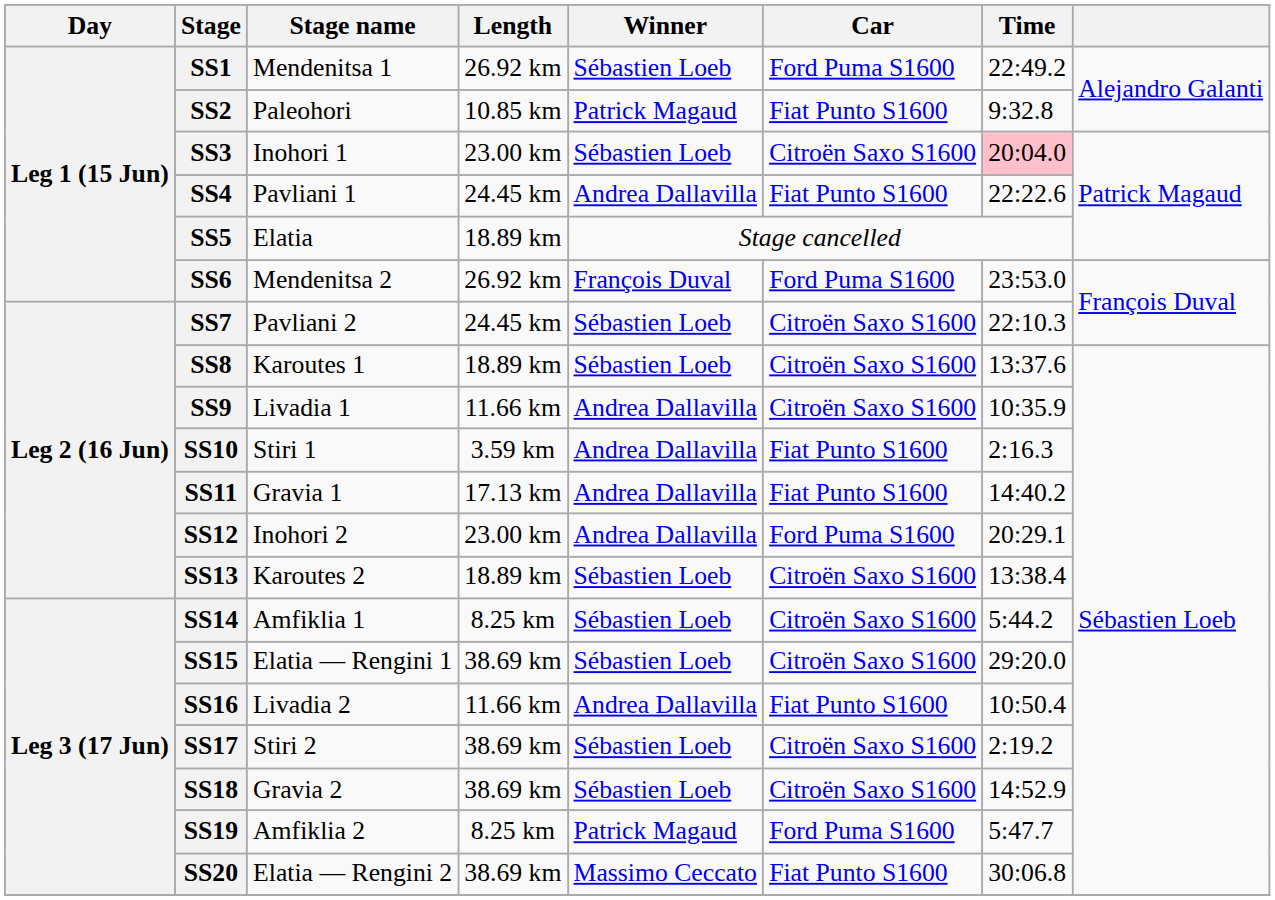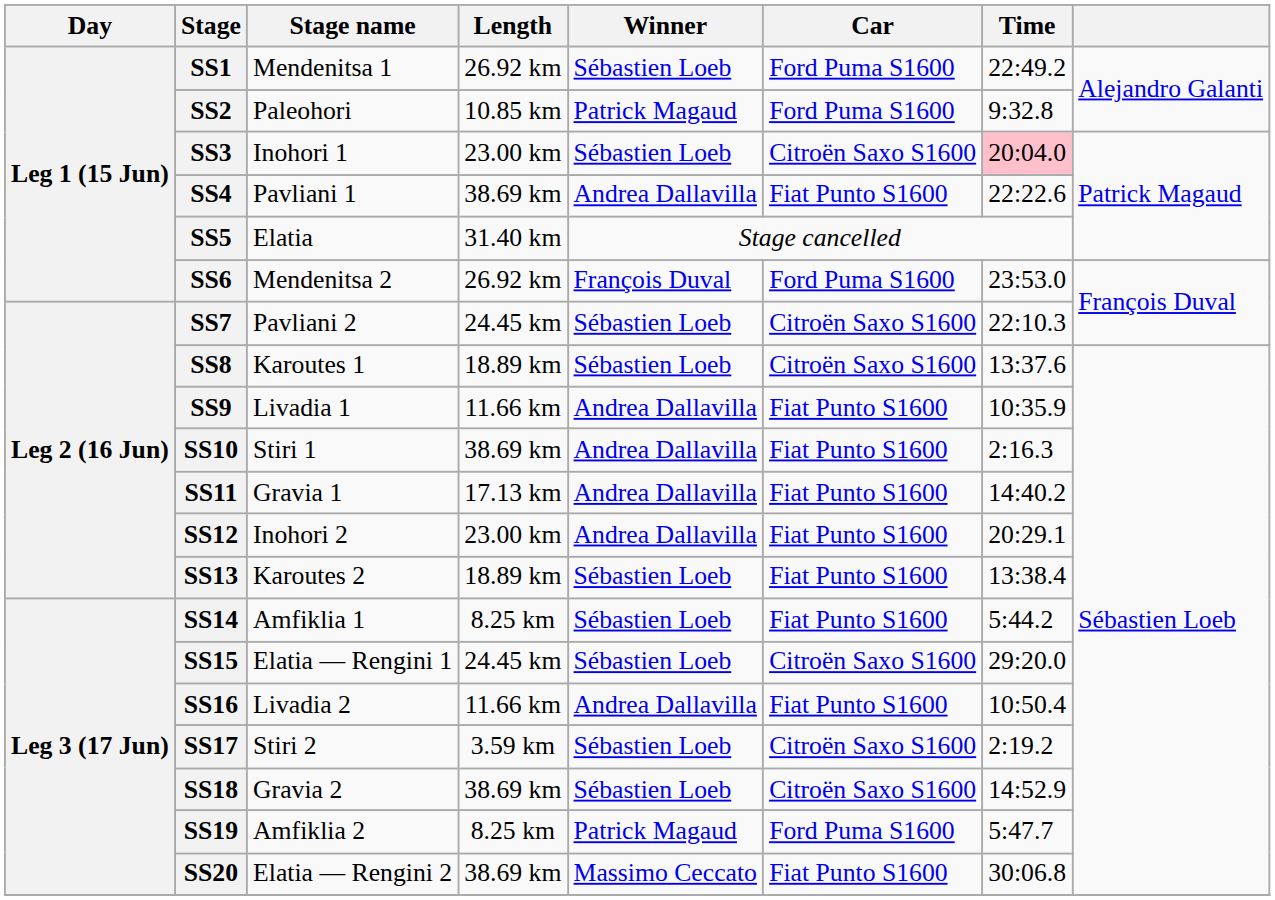 <table class="wikitable" style="font-size: 85%;">
 <tr>
 <th>Day</th>
 <th>Stage</th>
 <th>Stage name</th>
 <th>Length</th>
 <th>Winner</th>
 <th>Car</th>
 <th>Time</th>
 <th></th>
 </tr>
 <tr>
 <th rowspan="6">Leg 1 (15 Jun)</th>
 <th>SS1</th>
 <td>Mendenitsa 1</td>
 <td align="center">26.92 km</td>
 <td> <a href='#'>Sébastien Loeb</a></td>
 <td><a href='#'>Ford Puma S1600</a></td>
 <td>22:49.2</td>
 <td rowspan="2"> <a href='#'>Alejandro Galanti</a></td>
 </tr>
 <tr>
 <th>SS2</th>
 <td>Paleohori</td>
 <td align="center">10.85 km</td>
 <td> <a href='#'>Patrick Magaud</a></td>
-<td><a href='#'>Fiat Punto S1600</a></td>
+<td><a href='#'>Ford Puma S1600</a></td>
 <td>9:32.8</td>
 </tr>
 <tr>
 <th>SS3</th>
 <td>Inohori 1</td>
 <td align="center">23.00 km</td>
 <td> <a href='#'>Sébastien Loeb</a></td>
 <td><a href='#'>Citroën Saxo S1600</a></td>
 <td style="background: pink;">20:04.0</td>
 <td rowspan="3"> <a href='#'>Patrick Magaud</a></td>
 </tr>
 <tr>
 <th>SS4</th>
 <td>Pavliani 1</td>
-<td align="center">24.45 km</td>
+<td align="center">38.69 km</td>
 <td> <a href='#'>Andrea Dallavilla</a></td>
 <td><a href='#'>Fiat Punto S1600</a></td>
 <td>22:22.6</td>
 </tr>
 <tr>
 <th>SS5</th>
 <td>Elatia</td>
-<td align="center">18.89 km</td>
+<td align="center">31.40 km</td>
 <td colspan="3" align="center"><em>Stage cancelled</em></td>
 </tr>
 <tr>
 <th>SS6</th>
 <td>Mendenitsa 2</td>
 <td align="center">26.92 km</td>
 <td> <a href='#'>François Duval</a></td>
 <td><a href='#'>Ford Puma S1600</a></td>
 <td>23:53.0</td>
 <td rowspan="2"> <a href='#'>François Duval</a></td>
 </tr>
 <tr>
 <th rowspan="7">Leg 2 (16 Jun)</th>
 <th>SS7</th>
 <td>Pavliani 2</td>
 <td align="center">24.45 km</td>
 <td> <a href='#'>Sébastien Loeb</a></td>
 <td><a href='#'>Citroën Saxo S1600</a></td>
 <td>22:10.3</td>
 </tr>
 <tr>
 <th>SS8</th>
 <td>Karoutes 1</td>
 <td align="center">18.89 km</td>
 <td> <a href='#'>Sébastien Loeb</a></td>
 <td><a href='#'>Citroën Saxo S1600</a></td>
 <td>13:37.6</td>
 <td rowspan="13"> <a href='#'>Sébastien Loeb</a></td>
 </tr>
 <tr>
 <th>SS9</th>
 <td>Livadia 1</td>
 <td align="center">11.66 km</td>
 <td> <a href='#'>Andrea Dallavilla</a></td>
-<td><a href='#'>Citroën Saxo S1600</a></td>
+<td><a href='#'>Fiat Punto S1600</a></td>
 <td>10:35.9</td>
 </tr>
 <tr>
 <th>SS10</th>
 <td>Stiri 1</td>
-<td align="center">3.59 km</td>
+<td align="center">38.69 km</td>
 <td> <a href='#'>Andrea Dallavilla</a></td>
 <td><a href='#'>Fiat Punto S1600</a></td>
 <td>2:16.3</td>
 </tr>
 <tr>
 <th>SS11</th>
 <td>Gravia 1</td>
 <td align="center">17.13 km</td>
 <td> <a href='#'>Andrea Dallavilla</a></td>
 <td><a href='#'>Fiat Punto S1600</a></td>
 <td>14:40.2</td>
 </tr>
 <tr>
 <th>SS12</th>
 <td>Inohori 2</td>
 <td align="center">23.00 km</td>
 <td> <a href='#'>Andrea Dallavilla</a></td>
-<td><a href='#'>Ford Puma S1600</a></td>
+<td><a href='#'>Fiat Punto S1600</a></td>
 <td>20:29.1</td>
 </tr>
 <tr>
 <th>SS13</th>
 <td>Karoutes 2</td>
 <td align="center">18.89 km</td>
 <td> <a href='#'>Sébastien Loeb</a></td>
-<td><a href='#'>Citroën Saxo S1600</a></td>
+<td><a href='#'>Fiat Punto S1600</a></td>
 <td>13:38.4</td>
 </tr>
 <tr>
 <th rowspan="7">Leg 3 (17 Jun)</th>
 <th>SS14</th>
 <td>Amfiklia 1</td>
 <td align="center">8.25 km</td>
 <td> <a href='#'>Sébastien Loeb</a></td>
-<td><a href='#'>Citroën Saxo S1600</a></td>
+<td><a href='#'>Fiat Punto S1600</a></td>
 <td>5:44.2</td>
 </tr>
 <tr>
 <th>SS15</th>
 <td>Elatia — Rengini 1</td>
-<td align="center">38.69 km</td>
+<td align="center">24.45 km</td>
 <td> <a href='#'>Sébastien Loeb</a></td>
 <td><a href='#'>Citroën Saxo S1600</a></td>
 <td>29:20.0</td>
 </tr>
 <tr>
 <th>SS16</th>
 <td>Livadia 2</td>
 <td align="center">11.66 km</td>
 <td> <a href='#'>Andrea Dallavilla</a></td>
 <td><a href='#'>Fiat Punto S1600</a></td>
 <td>10:50.4</td>
 </tr>
 <tr>
 <th>SS17</th>
 <td>Stiri 2</td>
-<td align="center">38.69 km</td>
+<td align="center">3.59 km</td>
 <td> <a href='#'>Sébastien Loeb</a></td>
 <td><a href='#'>Citroën Saxo S1600</a></td>
 <td>2:19.2</td>
 </tr>
 <tr>
 <th>SS18</th>
 <td>Gravia 2</td>
 <td align="center">38.69 km</td>
 <td> <a href='#'>Sébastien Loeb</a></td>
 <td><a href='#'>Citroën Saxo S1600</a></td>
 <td>14:52.9</td>
 </tr>
 <tr>
 <th>SS19</th>
 <td>Amfiklia 2</td>
 <td align="center">8.25 km</td>
 <td> <a href='#'>Patrick Magaud</a></td>
 <td><a href='#'>Ford Puma S1600</a></td>
 <td>5:47.7</td>
 </tr>
 <tr>
 <th>SS20</th>
 <td>Elatia — Rengini 2</td>
 <td align="center">38.69 km</td>
 <td> <a href='#'>Massimo Ceccato</a></td>
 <td><a href='#'>Fiat Punto S1600</a></td>
 <td>30:06.8</td>
 </tr>
 <tr>
 </tr>
 </table>
